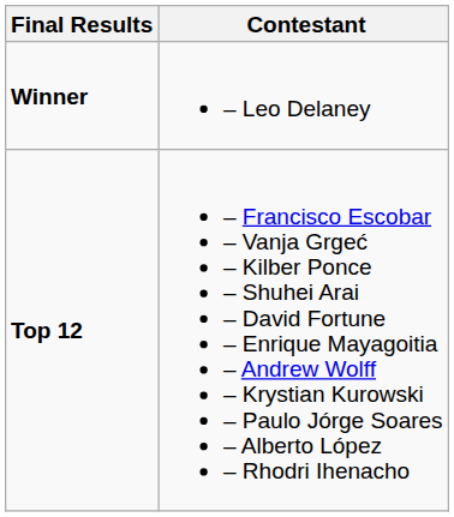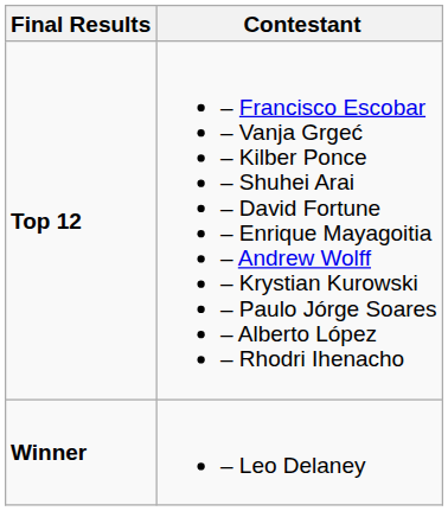 <table class="wikitable sortable" style="font-size:95%;">
 <tr>
 <th>Final Results</th>
 <th> Contestant</th>
 </tr>
 <tr>
+<td><strong>Top 12</strong></td>
+<td><br><ul><li><strong></strong> – <a href='#'>Francisco Escobar</a></li><li><strong></strong> – Vanja Grgeć</li><li><strong></strong> – Kilber Ponce</li><li><strong></strong> – Shuhei Arai</li><li><strong></strong> – David Fortune</li><li><strong></strong> – Enrique Mayagoitia</li><li><strong></strong> – <a href='#'>Andrew Wolff</a></li><li><strong></strong> – Krystian Kurowski</li><li><strong></strong> – Paulo Jórge Soares</li><li><strong></strong> – Alberto López</li><li><strong></strong> – Rhodri Ihenacho</li></ul></td>
+</tr>
+<tr>
 <td><strong>Winner</strong></td>
 <td><br><ul><li><strong></strong> – Leo Delaney</li></ul></td>
 </tr>
-<tr>
-<td><strong>Top 12</strong></td>
-<td><br><ul><li><strong></strong> – <a href='#'>Francisco Escobar</a></li><li><strong></strong> – Vanja Grgeć</li><li><strong></strong> – Kilber Ponce</li><li><strong></strong> – Shuhei Arai</li><li><strong></strong> – David Fortune</li><li><strong></strong> – Enrique Mayagoitia</li><li><strong></strong> – <a href='#'>Andrew Wolff</a></li><li><strong></strong> – Krystian Kurowski</li><li><strong></strong> – Paulo Jórge Soares</li><li><strong></strong> – Alberto López</li><li><strong></strong> – Rhodri Ihenacho</li></ul></td>
-</tr>
 </table>
